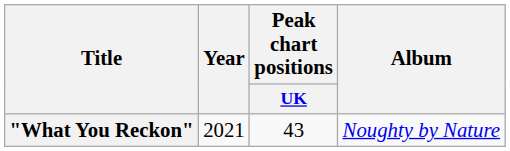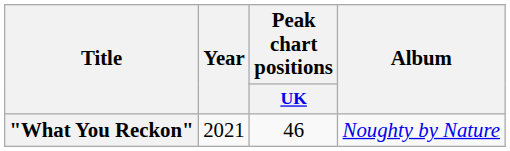 <table class="wikitable plainrowheaders" style="text-align:center;">
 <tr>
 <th scope="col" rowspan="2">Title</th>
 <th scope="col" rowspan="2">Year</th>
 <th scope="col" colspan="1">Peak chart positions</th>
 <th scope="col" rowspan="2">Album</th>
 </tr>
 <tr>
 <th scope="col" style="width:3em;font-size:85%;"><a href='#'>UK</a><br></th>
 </tr>
 <tr>
 <th scope="row">"What You Reckon"<br></th>
 <td>2021</td>
-<td>43</td>
+<td>46</td>
 <td><em><a href='#'>Noughty by Nature</a></em></td>
 </tr>
 </table>
